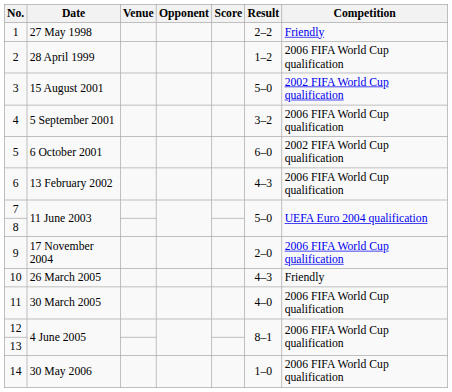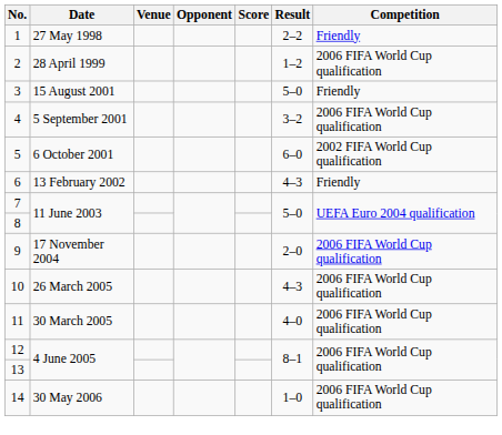 <table class="wikitable sortable">
 <tr>
 <th scope="col">No.</th>
 <th scope="col">Date</th>
 <th scope="col">Venue</th>
 <th scope="col">Opponent</th>
 <th scope="col">Score</th>
 <th scope="col">Result</th>
 <th scope="col">Competition</th>
 </tr>
 <tr>
 <td style="text-align:center">1</td>
 <td>27 May 1998</td>
 <td></td>
 <td></td>
 <td></td>
 <td style="text-align:center">2–2</td>
 <td><a href='#'>Friendly</a></td>
 </tr>
 <tr>
 <td style="text-align:center">2</td>
 <td>28 April 1999</td>
 <td></td>
 <td></td>
 <td></td>
 <td style="text-align:center">1–2</td>
 <td>2006 FIFA World Cup qualification</td>
 </tr>
 <tr>
 <td style="text-align:center">3</td>
 <td>15 August 2001</td>
 <td></td>
 <td></td>
 <td></td>
 <td style="text-align:center">5–0</td>
-<td><a href='#'>2002 FIFA World Cup qualification</a></td>
+<td>Friendly</td>
 </tr>
 <tr>
 <td style="text-align:center">4</td>
 <td>5 September 2001</td>
 <td></td>
 <td></td>
 <td></td>
 <td style="text-align:center">3–2</td>
 <td>2006 FIFA World Cup qualification</td>
 </tr>
 <tr>
 <td style="text-align:center">5</td>
 <td>6 October 2001</td>
 <td></td>
 <td></td>
 <td></td>
 <td style="text-align:center">6–0</td>
 <td>2002 FIFA World Cup qualification</td>
 </tr>
 <tr>
 <td style="text-align:center">6</td>
 <td>13 February 2002</td>
 <td></td>
 <td></td>
 <td></td>
 <td style="text-align:center">4–3</td>
-<td>2006 FIFA World Cup qualification</td>
+<td>Friendly</td>
 </tr>
 <tr>
 <td style="text-align:center">7</td>
 <td rowspan="2">11 June 2003</td>
 <td></td>
 <td rowspan="2"></td>
 <td></td>
 <td rowspan="2" style="text-align:center">5–0</td>
 <td rowspan="2"><a href='#'>UEFA Euro 2004 qualification</a></td>
 </tr>
 <tr>
 <td style="text-align:center">8</td>
 <td></td>
 </tr>
 <tr>
 <td style="text-align:center">9</td>
 <td>17 November 2004</td>
 <td></td>
 <td></td>
 <td></td>
 <td style="text-align:center">2–0</td>
 <td><a href='#'>2006 FIFA World Cup qualification</a></td>
 </tr>
 <tr>
 <td style="text-align:center">10</td>
 <td>26 March 2005</td>
 <td></td>
 <td></td>
 <td></td>
 <td style="text-align:center">4–3</td>
-<td>Friendly</td>
+<td>2006 FIFA World Cup qualification</td>
 </tr>
 <tr>
 <td style="text-align:center">11</td>
 <td>30 March 2005</td>
 <td></td>
 <td></td>
 <td></td>
 <td style="text-align:center">4–0</td>
 <td>2006 FIFA World Cup qualification</td>
 </tr>
 <tr>
 <td style="text-align:center">12</td>
 <td rowspan="2">4 June 2005</td>
 <td></td>
 <td rowspan="2"></td>
 <td></td>
 <td rowspan="2" style="text-align:center">8–1</td>
 <td rowspan="2">2006 FIFA World Cup qualification</td>
 </tr>
 <tr>
 <td style="text-align:center">13</td>
 <td></td>
 </tr>
 <tr>
 <td style="text-align:center">14</td>
 <td>30 May 2006</td>
 <td></td>
 <td></td>
 <td></td>
 <td style="text-align:center">1–0</td>
 <td>2006 FIFA World Cup qualification</td>
 </tr>
 </table>
